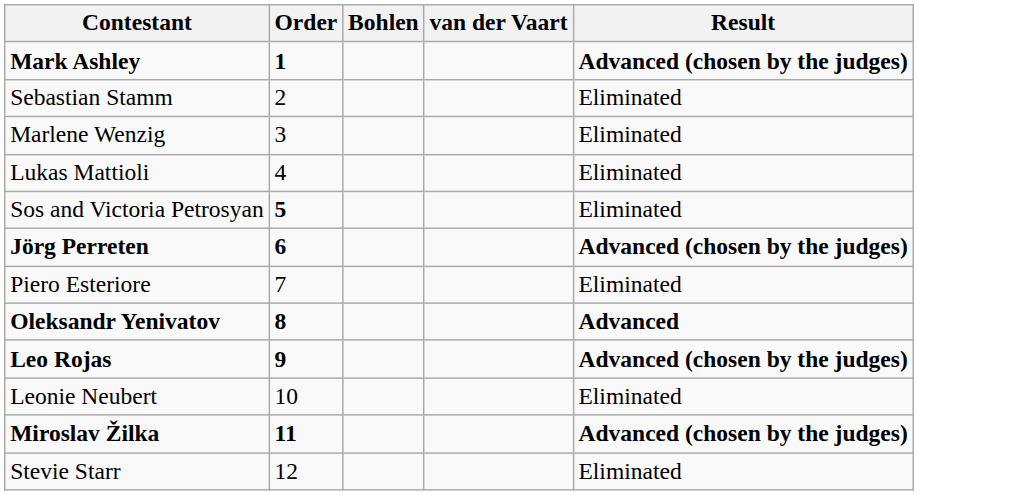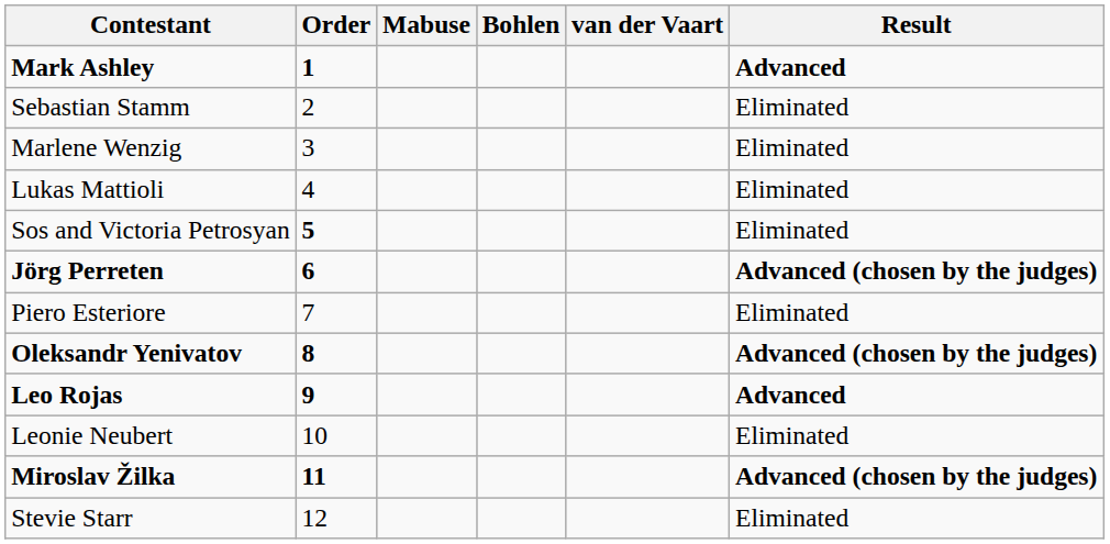 <table class="wikitable">
 <tr>
 <th>Contestant</th>
 <th>Order</th>
+<th>Mabuse</th>
 <th>Bohlen</th>
 <th>van der Vaart</th>
 <th>Result</th>
 </tr>
 <tr>
 <td><strong>Mark Ashley</strong></td>
 <td><strong>1</strong></td>
 <td></td>
 <td></td>
-<td><strong>Advanced (chosen by the judges)</strong></td>
+<td></td>
+<td><strong>Advanced</strong></td>
 </tr>
 <tr>
 <td>Sebastian Stamm</td>
 <td>2</td>
+<td></td>
 <td></td>
 <td></td>
 <td>Eliminated</td>
 </tr>
 <tr>
 <td>Marlene Wenzig</td>
 <td>3</td>
 <td></td>
 <td></td>
+<td></td>
 <td>Eliminated</td>
 </tr>
 <tr>
 <td>Lukas Mattioli</td>
 <td>4</td>
+<td></td>
 <td></td>
 <td></td>
 <td>Eliminated</td>
 </tr>
 <tr>
 <td>Sos and Victoria Petrosyan</td>
 <td><strong>5</strong></td>
 <td></td>
 <td></td>
+<td></td>
 <td>Eliminated</td>
 </tr>
 <tr>
 <td><strong>Jörg Perreten</strong></td>
 <td><strong>6</strong></td>
+<td></td>
 <td></td>
 <td></td>
 <td><strong>Advanced (chosen by the judges)</strong></td>
 </tr>
 <tr>
 <td>Piero Esteriore</td>
 <td>7</td>
 <td></td>
 <td></td>
+<td></td>
 <td>Eliminated</td>
 </tr>
 <tr>
 <td><strong>Oleksandr Yenivatov</strong></td>
 <td><strong>8</strong></td>
 <td></td>
 <td></td>
-<td><strong>Advanced</strong></td>
+<td></td>
+<td><strong>Advanced (chosen by the judges)</strong></td>
 </tr>
 <tr>
 <td><strong>Leo Rojas</strong></td>
 <td><strong>9</strong></td>
 <td></td>
 <td></td>
-<td><strong>Advanced (chosen by the judges)</strong></td>
+<td></td>
+<td><strong>Advanced</strong></td>
 </tr>
 <tr>
 <td>Leonie Neubert</td>
 <td>10</td>
+<td></td>
 <td></td>
 <td></td>
 <td>Eliminated</td>
 </tr>
 <tr>
 <td><strong>Miroslav Žilka</strong></td>
 <td><strong>11</strong></td>
 <td></td>
 <td></td>
+<td></td>
 <td><strong>Advanced (chosen by the judges)</strong></td>
 </tr>
 <tr>
 <td>Stevie Starr</td>
 <td>12</td>
 <td></td>
 <td></td>
+<td></td>
 <td>Eliminated</td>
 </tr>
 </table>
